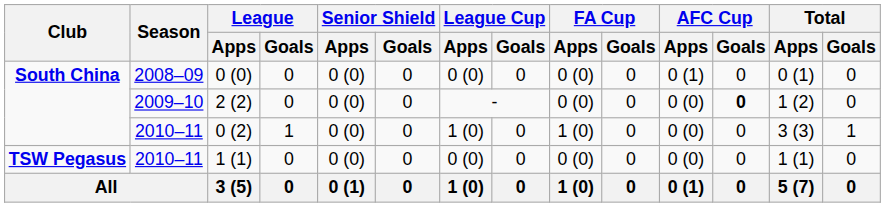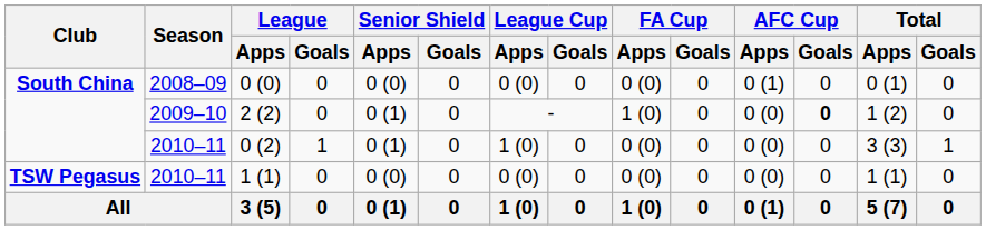 <table class="wikitable" style="text-align: center;">
 <tr>
 <th rowspan="2">Club</th>
 <th rowspan="2">Season</th>
 <th colspan="2"><a href='#'>League</a></th>
 <th colspan="2"><a href='#'>Senior Shield</a></th>
 <th colspan="2"><a href='#'>League Cup</a></th>
 <th colspan="2"><a href='#'>FA Cup</a></th>
 <th colspan="2"><a href='#'>AFC Cup</a></th>
 <th colspan="2">Total</th>
 </tr>
 <tr>
 <th>Apps</th>
 <th>Goals</th>
 <th>Apps</th>
 <th>Goals</th>
 <th>Apps</th>
 <th>Goals</th>
 <th>Apps</th>
 <th>Goals</th>
 <th>Apps</th>
 <th>Goals</th>
 <th>Apps</th>
 <th>Goals</th>
 </tr>
 <tr>
 <td rowspan="3" valign="top"><strong><a href='#'>South China</a></strong></td>
 <td><a href='#'>2008–09</a></td>
 <td>0 (0)</td>
 <td>0</td>
 <td>0 (0)</td>
 <td>0</td>
 <td>0 (0)</td>
 <td>0</td>
 <td>0 (0)</td>
 <td>0</td>
 <td>0 (1)</td>
 <td>0</td>
 <td>0 (1)</td>
 <td>0</td>
 </tr>
 <tr>
 <td><a href='#'>2009–10</a></td>
 <td>2 (2)</td>
 <td>0</td>
-<td>0 (0)</td>
+<td>0 (1)</td>
 <td>0</td>
 <td colspan="2">-</td>
-<td>0 (0)</td>
+<td>1 (0)</td>
 <td>0</td>
 <td>0 (0)</td>
 <td><strong>0</strong></td>
 <td>1 (2)</td>
 <td>0</td>
 </tr>
 <tr>
 <td><a href='#'>2010–11</a></td>
 <td>0 (2)</td>
 <td>1</td>
-<td>0 (0)</td>
+<td>0 (1)</td>
 <td>0</td>
 <td>1 (0)</td>
 <td>0</td>
-<td>1 (0)</td>
+<td>0 (0)</td>
 <td>0</td>
 <td>0 (0)</td>
 <td>0</td>
 <td>3 (3)</td>
 <td>1</td>
 </tr>
 <tr>
 <td valign="top"><strong><a href='#'>TSW Pegasus</a></strong></td>
 <td><a href='#'>2010–11</a></td>
 <td>1 (1)</td>
 <td>0</td>
 <td>0 (0)</td>
 <td>0</td>
 <td>0 (0)</td>
 <td>0</td>
 <td>0 (0)</td>
 <td>0</td>
 <td>0 (0)</td>
 <td>0</td>
 <td>1 (1)</td>
 <td>0</td>
 </tr>
 <tr>
 <th colspan="2">All</th>
 <th>3 (5)</th>
 <th>0</th>
 <th>0 (1)</th>
 <th>0</th>
 <th>1 (0)</th>
 <th>0</th>
 <th>1 (0)</th>
 <th>0</th>
 <th>0 (1)</th>
 <th>0</th>
 <th>5 (7)</th>
 <th>0</th>
 </tr>
 </table>
